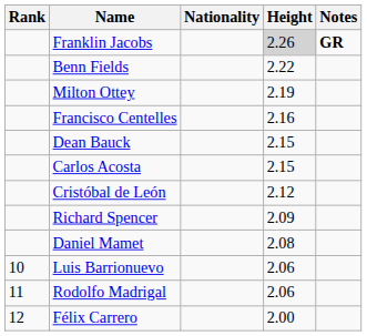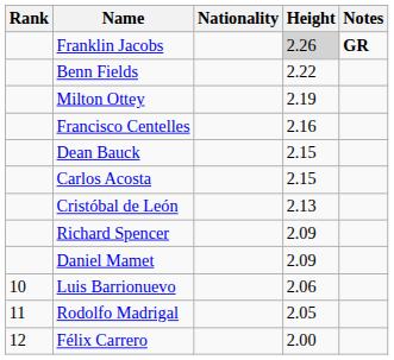 <table class="wikitable sortable">
 <tr>
 <th>Rank</th>
 <th>Name</th>
 <th>Nationality</th>
 <th>Height</th>
 <th>Notes</th>
 </tr>
 <tr>
 <td></td>
 <td><a href='#'>Franklin Jacobs</a></td>
 <td></td>
 <td style="background: lightgrey;">2.26</td>
 <td><strong>GR</strong></td>
 </tr>
 <tr>
 <td></td>
 <td><a href='#'>Benn Fields</a></td>
 <td></td>
 <td>2.22</td>
 <td></td>
 </tr>
 <tr>
 <td></td>
 <td><a href='#'>Milton Ottey</a></td>
 <td></td>
 <td>2.19</td>
 <td></td>
 </tr>
 <tr>
 <td></td>
 <td><a href='#'>Francisco Centelles</a></td>
 <td></td>
 <td>2.16</td>
 <td></td>
 </tr>
 <tr>
 <td></td>
 <td><a href='#'>Dean Bauck</a></td>
 <td></td>
 <td>2.15</td>
 <td></td>
 </tr>
 <tr>
 <td></td>
 <td><a href='#'>Carlos Acosta</a></td>
 <td></td>
 <td>2.15</td>
 <td></td>
 </tr>
 <tr>
 <td></td>
 <td><a href='#'>Cristóbal de León</a></td>
 <td></td>
-<td>2.12</td>
+<td>2.13</td>
 <td></td>
 </tr>
 <tr>
 <td></td>
 <td><a href='#'>Richard Spencer</a></td>
 <td></td>
 <td>2.09</td>
 <td></td>
 </tr>
 <tr>
 <td></td>
 <td><a href='#'>Daniel Mamet</a></td>
 <td></td>
-<td>2.08</td>
+<td>2.09</td>
 <td></td>
 </tr>
 <tr>
 <td>10</td>
 <td><a href='#'>Luis Barrionuevo</a></td>
 <td></td>
 <td>2.06</td>
 <td></td>
 </tr>
 <tr>
 <td>11</td>
 <td><a href='#'>Rodolfo Madrigal</a></td>
 <td></td>
-<td>2.06</td>
+<td>2.05</td>
 <td></td>
 </tr>
 <tr>
 <td>12</td>
 <td><a href='#'>Félix Carrero</a></td>
 <td></td>
 <td>2.00</td>
 <td></td>
 </tr>
 </table>
